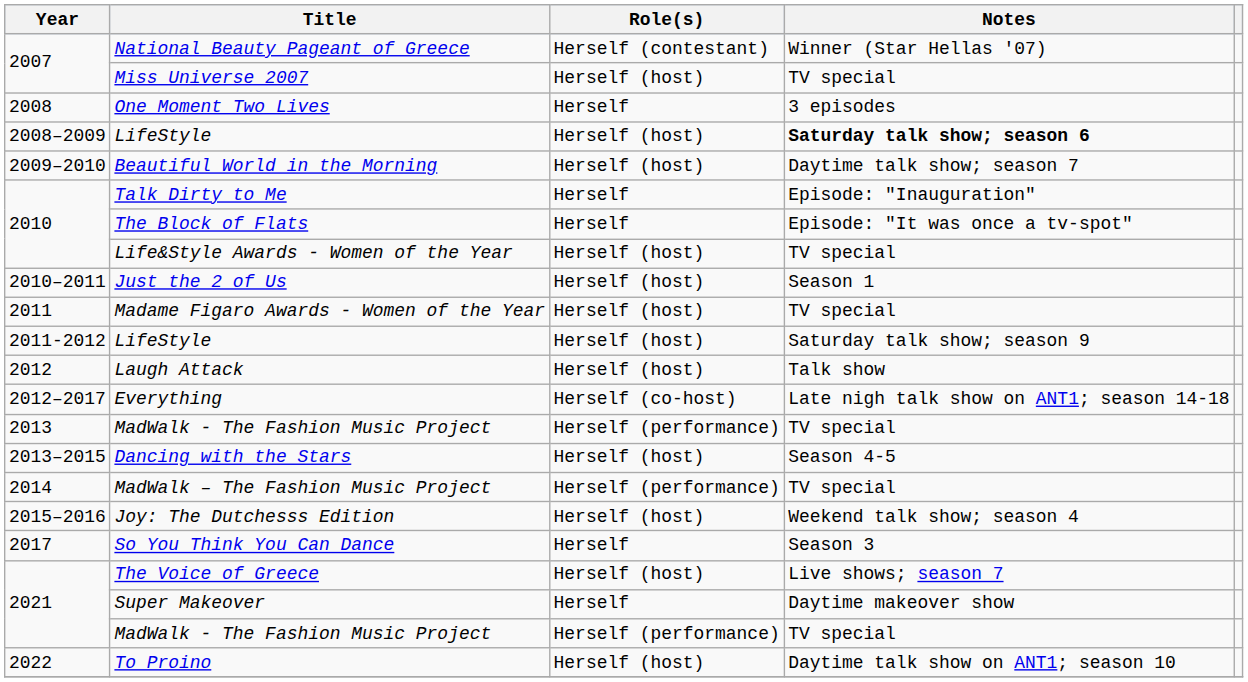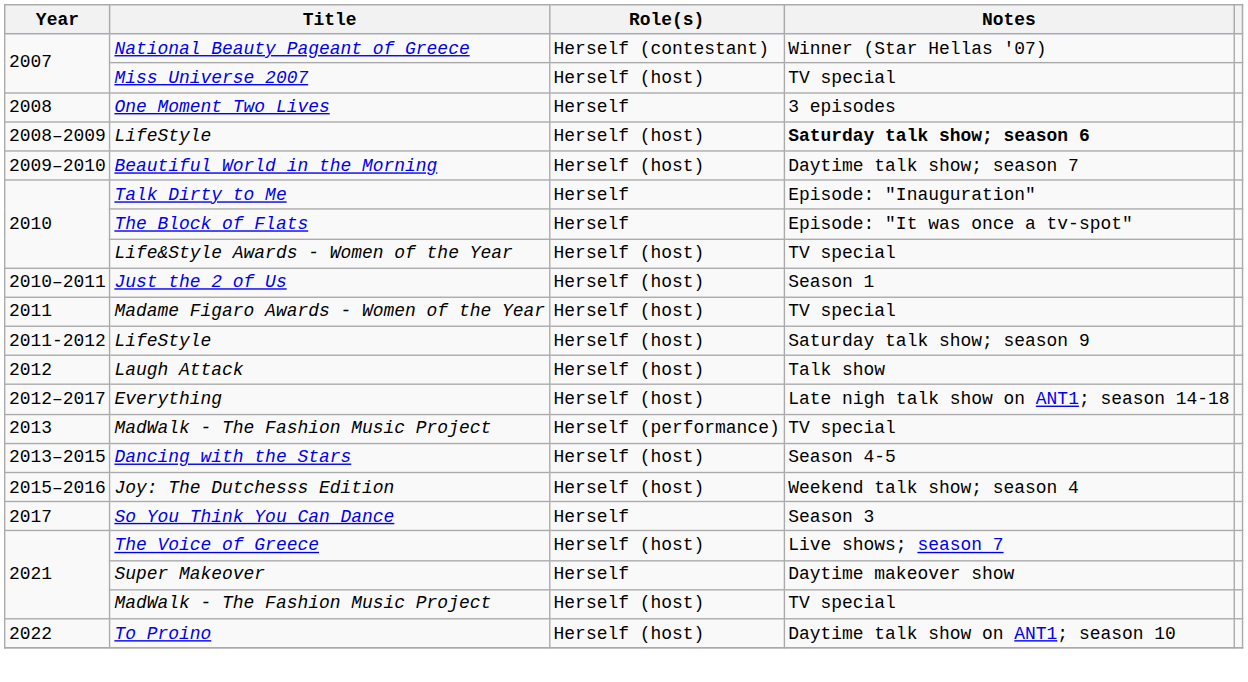 <table class="wikitable">
 <tr style="background:#b0c4de; text-align:center;">
 <th>Year</th>
 <th>Title</th>
 <th>Role(s)</th>
 <th class="unsortable">Notes</th>
 <th class="unsortable"></th>
 </tr>
 <tr>
 <td rowspan="2">2007</td>
 <td><em><a href='#'>National Beauty Pageant of Greece</a></em></td>
 <td>Herself (contestant)</td>
 <td>Winner (Star Hellas '07)</td>
 <td></td>
 </tr>
 <tr>
 <td><em><a href='#'>Miss Universe 2007</a></em></td>
 <td>Herself (host)</td>
 <td>TV special</td>
 <td></td>
 </tr>
 <tr>
 <td>2008</td>
 <td><em><a href='#'>One Moment Two Lives</a></em></td>
 <td>Herself</td>
 <td>3 episodes</td>
 <td></td>
 </tr>
 <tr>
 <td>2008–2009</td>
 <td><em>LifeStyle</em></td>
 <td>Herself (host)</td>
 <td><strong>Saturday talk show; season 6</strong></td>
 <td></td>
 </tr>
 <tr>
 <td>2009–2010</td>
 <td><em><a href='#'>Beautiful World in the Morning</a></em></td>
 <td>Herself (host)</td>
 <td>Daytime talk show; season 7</td>
 <td></td>
 </tr>
 <tr>
 <td rowspan="3">2010</td>
 <td><em><a href='#'>Talk Dirty to Me</a></em></td>
 <td>Herself</td>
 <td>Episode: "Inauguration"</td>
 <td></td>
 </tr>
 <tr>
 <td><em><a href='#'>The Block of Flats</a></em></td>
 <td>Herself</td>
 <td>Episode: "It was once a tv-spot"</td>
 <td></td>
 </tr>
 <tr>
 <td><em>Life&Style Awards - Women of the Year</em></td>
 <td>Herself (host)</td>
 <td>TV special</td>
 <td></td>
 </tr>
 <tr>
 <td>2010–2011</td>
 <td><em><a href='#'>Just the 2 of Us</a></em></td>
 <td>Herself (host)</td>
 <td>Season 1</td>
 <td></td>
 </tr>
 <tr>
 <td>2011</td>
 <td><em>Madame Figaro Awards - Women of the Year</em></td>
 <td>Herself (host)</td>
 <td>TV special</td>
 <td></td>
 </tr>
 <tr>
 <td>2011-2012</td>
 <td><em>LifeStyle</em></td>
 <td>Herself (host)</td>
 <td>Saturday talk show; season 9</td>
 <td></td>
 </tr>
 <tr>
 <td>2012</td>
 <td><em>Laugh Attack</em></td>
 <td>Herself (host)</td>
 <td>Talk show</td>
 <td></td>
 </tr>
 <tr>
 <td>2012–2017</td>
 <td><em>Everything</em></td>
-<td>Herself (co-host)</td>
+<td>Herself (host)</td>
 <td>Late nigh talk show on <a href='#'>ANT1</a>; season 14-18</td>
 <td></td>
 </tr>
 <tr>
 <td>2013</td>
 <td><em>MadWalk - The Fashion Music Project</em></td>
 <td>Herself (performance)</td>
 <td>TV special</td>
 <td></td>
 </tr>
 <tr>
 <td>2013–2015</td>
 <td><em><a href='#'>Dancing with the Stars</a></em></td>
 <td>Herself (host)</td>
 <td>Season 4-5</td>
-<td></td>
-</tr>
-<tr>
-<td>2014</td>
-<td><em>MadWalk – The Fashion Music Project</em></td>
-<td>Herself (performance)</td>
-<td>TV special</td>
 <td></td>
 </tr>
 <tr>
 <td>2015–2016</td>
 <td><em>Joy: The Dutchesss Edition</em></td>
 <td>Herself (host)</td>
 <td>Weekend talk show; season 4</td>
 <td></td>
 </tr>
 <tr>
 <td>2017</td>
 <td><em><a href='#'>So You Think You Can Dance</a></em></td>
 <td>Herself</td>
 <td>Season 3</td>
 <td></td>
 </tr>
 <tr>
 <td rowspan="3">2021</td>
 <td><em><a href='#'>The Voice of Greece</a></em></td>
 <td>Herself (host)</td>
 <td>Live shows; <a href='#'>season 7</a></td>
 <td></td>
 </tr>
 <tr>
 <td><em>Super Makeover</em></td>
 <td>Herself</td>
 <td>Daytime makeover show</td>
 <td></td>
 </tr>
 <tr>
 <td><em>MadWalk - The Fashion Music Project</em></td>
-<td>Herself (performance)</td>
+<td>Herself (host)</td>
 <td>TV special</td>
 <td></td>
 </tr>
 <tr>
 <td>2022</td>
 <td><em><a href='#'>To Proino</a></em></td>
 <td>Herself (host)</td>
 <td>Daytime talk show on <a href='#'>ANT1</a>; season 10</td>
 <td></td>
 </tr>
 <tr>
 </tr>
 </table>
